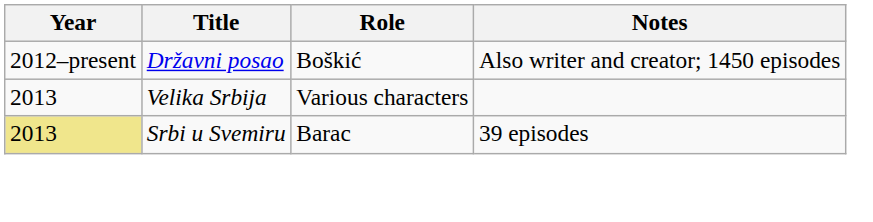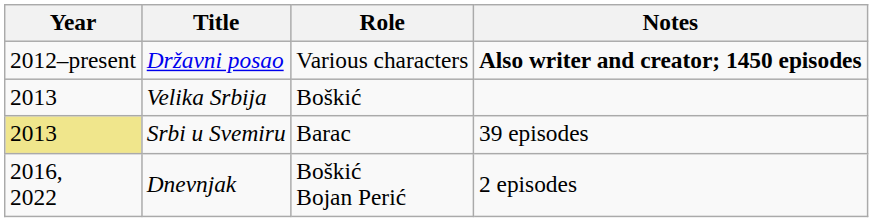 <table class="wikitable">
 <tr>
 <th>Year</th>
 <th>Title</th>
 <th>Role</th>
 <th>Notes</th>
 </tr>
 <tr>
 <td>2012–present</td>
 <td><em><a href='#'>Državni posao</a></em></td>
-<td>Boškić</td>
-<td>Also writer and creator; 1450 episodes</td>
+<td>Various characters</td>
+<td><strong>Also writer and creator; 1450 episodes</strong></td>
 </tr>
 <tr>
 <td>2013</td>
 <td><em>Velika Srbija</em></td>
-<td>Various characters</td>
+<td>Boškić</td>
 <td></td>
 </tr>
 <tr>
 <td style="background: khaki;">2013</td>
 <td><em>Srbi u Svemiru</em></td>
 <td>Barac</td>
 <td>39 episodes</td>
 </tr>
+<tr>
+<td>2016, <br> 2022</td>
+<td><em>Dnevnjak</em></td>
+<td>Boškić <br> Bojan Perić</td>
+<td>2 episodes</td>
+</tr>
 </table>
